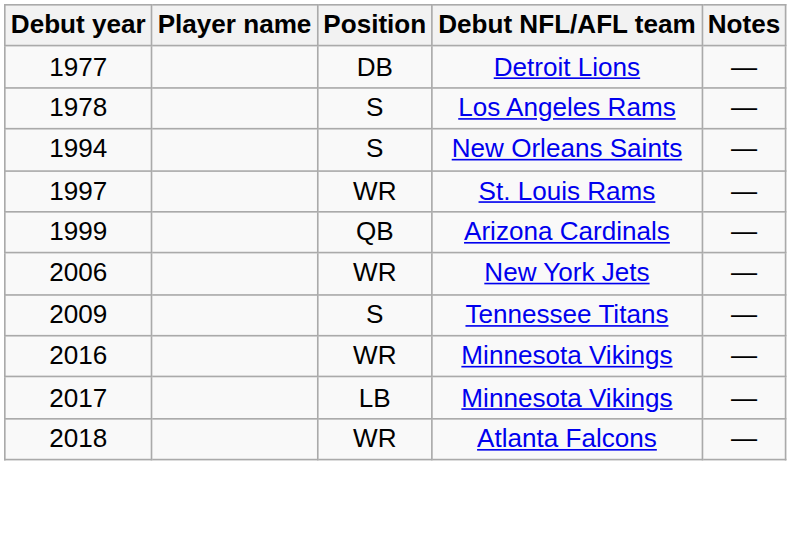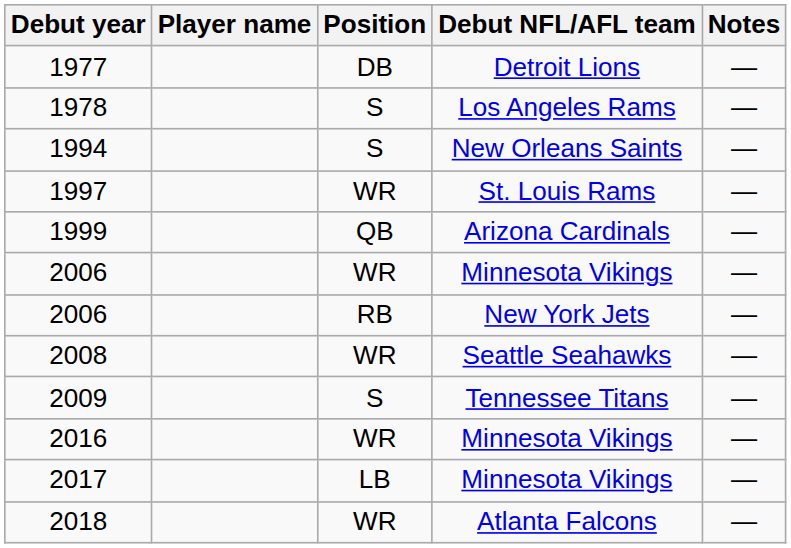 <table class="wikitable sortable" style="text-align: center;">
 <tr>
 <th>Debut year</th>
 <th>Player name</th>
 <th>Position</th>
 <th>Debut NFL/AFL team</th>
 <th>Notes</th>
 </tr>
 <tr>
 <td align="center">1977</td>
 <td align="center"></td>
 <td align="center">DB</td>
 <td align="center"><a href='#'>Detroit Lions</a></td>
 <td align="center">—</td>
 </tr>
 <tr>
 <td align="center">1978</td>
 <td align="center"></td>
 <td align="center">S</td>
 <td align="center"><a href='#'>Los Angeles Rams</a></td>
 <td align="center">—</td>
 </tr>
 <tr>
 <td align="center">1994</td>
 <td align="center"></td>
 <td align="center">S</td>
 <td align="center"><a href='#'>New Orleans Saints</a></td>
 <td align="center">—</td>
 </tr>
 <tr>
 <td align="center">1997</td>
 <td align="center"></td>
 <td align="center">WR</td>
 <td align="center"><a href='#'>St. Louis Rams</a></td>
 <td align="center">—</td>
 </tr>
 <tr>
 <td align="center">1999</td>
 <td align="center"></td>
 <td align="center">QB</td>
 <td align="center"><a href='#'>Arizona Cardinals</a></td>
 <td align="center">—</td>
 </tr>
 <tr>
 <td align="center">2006</td>
 <td align="center"></td>
 <td align="center">WR</td>
+<td align="center"><a href='#'>Minnesota Vikings</a></td>
+<td align="center">—</td>
+</tr>
+<tr>
+<td align="center">2006</td>
+<td align="center"></td>
+<td align="center">RB</td>
 <td align="center"><a href='#'>New York Jets</a></td>
+<td align="center">—</td>
+</tr>
+<tr>
+<td align="center">2008</td>
+<td align="center"></td>
+<td align="center">WR</td>
+<td align="center"><a href='#'>Seattle Seahawks</a></td>
 <td align="center">—</td>
 </tr>
 <tr>
 <td align="center">2009</td>
 <td align="center"></td>
 <td align="center">S</td>
 <td align="center"><a href='#'>Tennessee Titans</a></td>
 <td align="center">—</td>
 </tr>
 <tr>
 <td align="center">2016</td>
 <td align="center"></td>
 <td align="center">WR</td>
 <td align="center"><a href='#'>Minnesota Vikings</a></td>
 <td align="center">—</td>
 </tr>
 <tr>
 <td align="center">2017</td>
 <td align="center"></td>
 <td align="center">LB</td>
 <td align="center"><a href='#'>Minnesota Vikings</a></td>
 <td align="center">—</td>
 </tr>
 <tr>
 <td align="center">2018</td>
 <td align="center"></td>
 <td align="center">WR</td>
 <td align="center"><a href='#'>Atlanta Falcons</a></td>
 <td align="center">—</td>
 </tr>
 </table>
